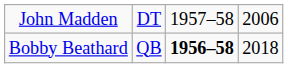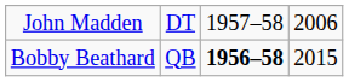 <table class="wikitable" style="text-align:center;">
 <tr>
 <td><a href='#'>John Madden</a></td>
 <td><a href='#'>DT</a></td>
 <td>1957–58</td>
 <td>2006</td>
 </tr>
 <tr>
 <td><a href='#'>Bobby Beathard</a></td>
 <td><a href='#'>QB</a></td>
 <td><strong>1956–58</strong></td>
-<td>2018</td>
+<td>2015</td>
 </tr>
 </table>
